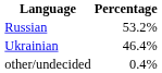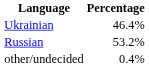 <table class="standard">
 <tr>
 <th>Language</th>
 <th>Percentage</th>
 </tr>
 <tr>
+<td><a href='#'>Ukrainian</a></td>
+<td align="right">46.4%</td>
+</tr>
+<tr>
 <td><a href='#'>Russian</a></td>
 <td align="right">53.2%</td>
-</tr>
-<tr>
-<td><a href='#'>Ukrainian</a></td>
-<td align="right">46.4%</td>
 </tr>
 <tr>
 <td>other/undecided</td>
 <td align="right">0.4%</td>
 </tr>
 </table>
